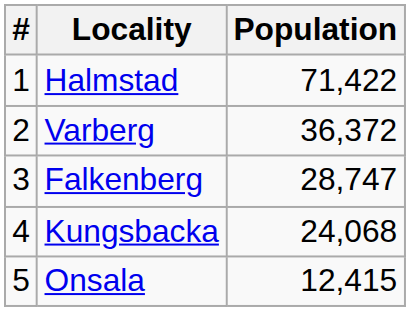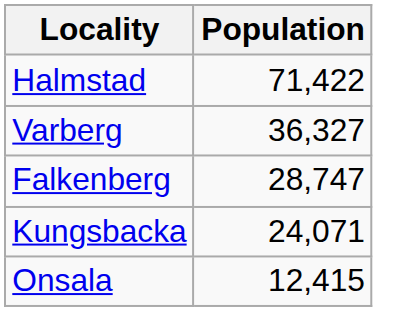 <table class="wikitable">
 <tr>
-<th>#</th>
 <th>Locality</th>
 <th>Population</th>
 </tr>
 <tr>
-<td>1</td>
 <td><a href='#'>Halmstad</a></td>
 <td align="right">71,422</td>
 </tr>
 <tr>
-<td>2</td>
 <td><a href='#'>Varberg</a></td>
-<td align="right">36,372</td>
+<td align="right">36,327</td>
 </tr>
 <tr>
-<td>3</td>
 <td><a href='#'>Falkenberg</a></td>
 <td align="right">28,747</td>
 </tr>
 <tr>
-<td>4</td>
 <td><a href='#'>Kungsbacka</a></td>
-<td align="right">24,068</td>
+<td align="right">24,071</td>
 </tr>
 <tr>
-<td>5</td>
 <td><a href='#'>Onsala</a></td>
 <td align="right">12,415</td>
 </tr>
 </table>
